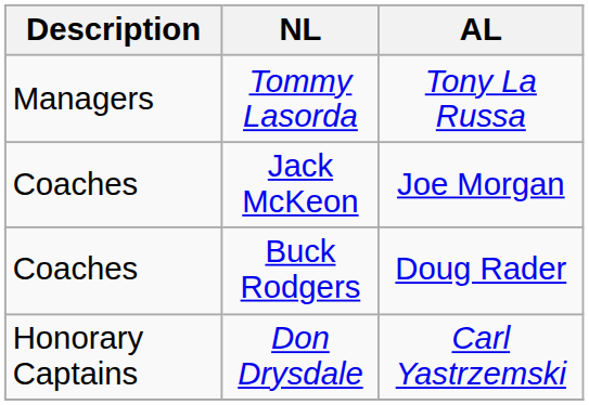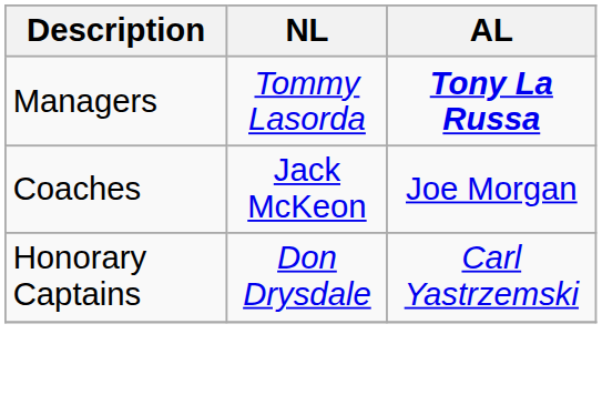 <table class="wikitable" width="33%">
 <tr align="center"  bgcolor="#dddddd">
 <th width="30%">Description</th>
 <th width="20%">NL</th>
 <th width="20%">AL</th>
 </tr>
 <tr align=center>
 <td align=left>Managers</td>
 <td><em><a href='#'>Tommy Lasorda</a></em></td>
-<td><em><a href='#'>Tony La Russa</a></em></td>
+<td><strong><em><a href='#'>Tony La Russa</a></em></strong></td>
 </tr>
 <tr align=center>
 <td align=left>Coaches</td>
 <td><a href='#'>Jack McKeon</a></td>
 <td><a href='#'>Joe Morgan</a></td>
-</tr>
-<tr align=center>
-<td align=left>Coaches</td>
-<td><a href='#'>Buck Rodgers</a></td>
-<td><a href='#'>Doug Rader</a></td>
 </tr>
 <tr align=center>
 <td align=left>Honorary Captains</td>
 <td><em><a href='#'>Don Drysdale</a></em></td>
 <td><em><a href='#'>Carl Yastrzemski</a></em></td>
 </tr>
 <tr align=center>
 </tr>
 </table>
